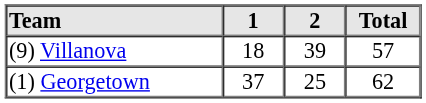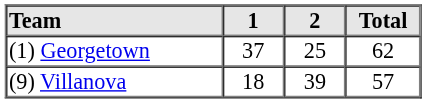 <table border=1 cellspacing=0 width=300 style="margin-left:3em;">
 <tr style="text-align:center; background-color:#e6e6e6;">
 <th align=left width=35%>Team</th>
 <th width=10%>1</th>
 <th width=10%>2</th>
 <th width=10%>Total</th>
 </tr>
 <tr style="text-align:center;">
+<td align=left>(1) <a href='#'>Georgetown</a></td>
+<td>37</td>
+<td>25</td>
+<td>62</td>
+</tr>
+<tr style="text-align:center;">
 <td align=left>(9) <a href='#'>Villanova</a></td>
 <td>18</td>
 <td>39</td>
 <td>57</td>
 </tr>
 <tr style="text-align:center;">
-<td align=left>(1) <a href='#'>Georgetown</a></td>
-<td>37</td>
-<td>25</td>
-<td>62</td>
-</tr>
-<tr style="text-align:center;">
 </tr>
 </table>
